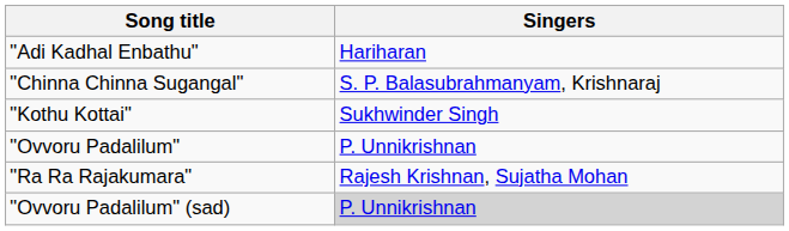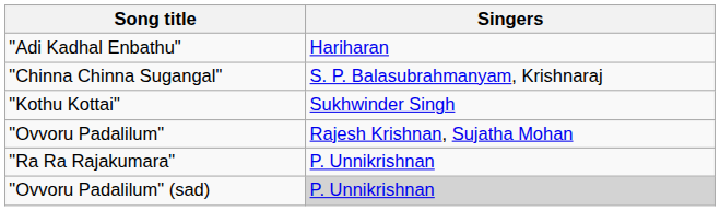 <table class="wikitable" style="width:50%;">
 <tr>
 <th>Song title</th>
 <th>Singers</th>
 </tr>
 <tr>
 <td>"Adi Kadhal Enbathu"</td>
 <td><a href='#'>Hariharan</a></td>
 </tr>
 <tr>
 <td>"Chinna Chinna Sugangal"</td>
 <td><a href='#'>S. P. Balasubrahmanyam</a>, Krishnaraj</td>
 </tr>
 <tr>
 <td>"Kothu Kottai"</td>
 <td><a href='#'>Sukhwinder Singh</a></td>
 </tr>
 <tr>
 <td>"Ovvoru Padalilum"</td>
-<td><a href='#'>P. Unnikrishnan</a></td>
+<td><a href='#'>Rajesh Krishnan</a>, <a href='#'>Sujatha Mohan</a></td>
 </tr>
 <tr>
 <td>"Ra Ra Rajakumara"</td>
-<td><a href='#'>Rajesh Krishnan</a>, <a href='#'>Sujatha Mohan</a></td>
+<td><a href='#'>P. Unnikrishnan</a></td>
 </tr>
 <tr>
 <td>"Ovvoru Padalilum" (sad)</td>
 <td style="background: lightgrey;"><a href='#'>P. Unnikrishnan</a></td>
 </tr>
 </table>
